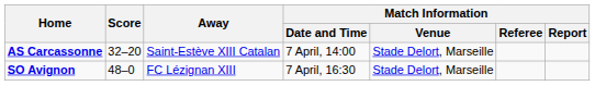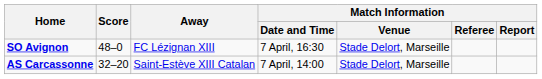 <table class="wikitable defaultcenter col1left col3left">
 <tr>
 <th scope="col" rowspan=2>Home</th>
 <th scope="col" rowspan=2>Score</th>
 <th scope="col" rowspan=2>Away</th>
 <th scope="col" colspan=4>Match Information</th>
 </tr>
 <tr>
 <th scope="col">Date and Time</th>
 <th scope="col">Venue</th>
 <th scope="col">Referee</th>
 <th scope="col">Report</th>
 </tr>
 <tr>
+<td> <strong><a href='#'>SO Avignon</a></strong></td>
+<td>48–0</td>
+<td> <a href='#'>FC Lézignan XIII</a></td>
+<td>7 April, 16:30</td>
+<td><a href='#'>Stade Delort</a>, Marseille</td>
+<td></td>
+<td></td>
+</tr>
+<tr>
 <td> <strong><a href='#'>AS Carcassonne</a></strong></td>
 <td>32–20</td>
 <td> <a href='#'>Saint-Estève XIII Catalan</a></td>
 <td>7 April, 14:00</td>
 <td><a href='#'>Stade Delort</a>, Marseille</td>
 <td></td>
 <td></td>
 </tr>
-<tr>
-<td> <strong><a href='#'>SO Avignon</a></strong></td>
-<td>48–0</td>
-<td> <a href='#'>FC Lézignan XIII</a></td>
-<td>7 April, 16:30</td>
-<td><a href='#'>Stade Delort</a>, Marseille</td>
-<td></td>
-<td></td>
-</tr>
 </table>
